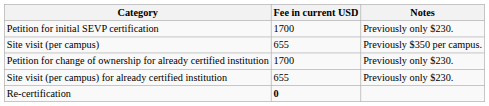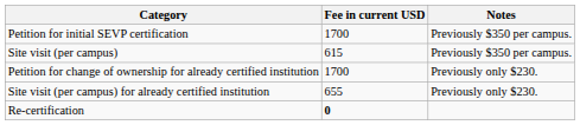 <table class="wikitable" border="1">
 <tr>
 <th>Category</th>
 <th>Fee in current USD</th>
 <th>Notes</th>
 </tr>
 <tr>
 <td>Petition for initial SEVP certification</td>
 <td>1700</td>
-<td>Previously only $230.</td>
+<td>Previously $350 per campus.</td>
 </tr>
 <tr>
 <td>Site visit (per campus)</td>
-<td>655</td>
+<td>615</td>
 <td>Previously $350 per campus.</td>
 </tr>
 <tr>
 <td>Petition for change of ownership for already certified institution</td>
 <td>1700</td>
 <td>Previously only $230.</td>
 </tr>
 <tr>
 <td>Site visit (per campus) for already certified institution</td>
 <td>655</td>
 <td>Previously only $230.</td>
 </tr>
 <tr>
 <td>Re-certification</td>
 <td><strong>0</strong></td>
 <td></td>
 </tr>
 </table>
